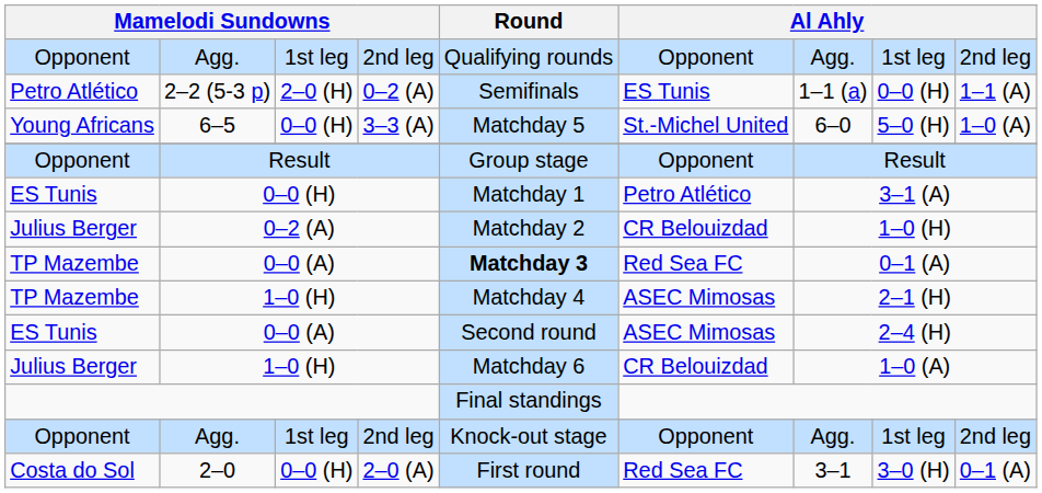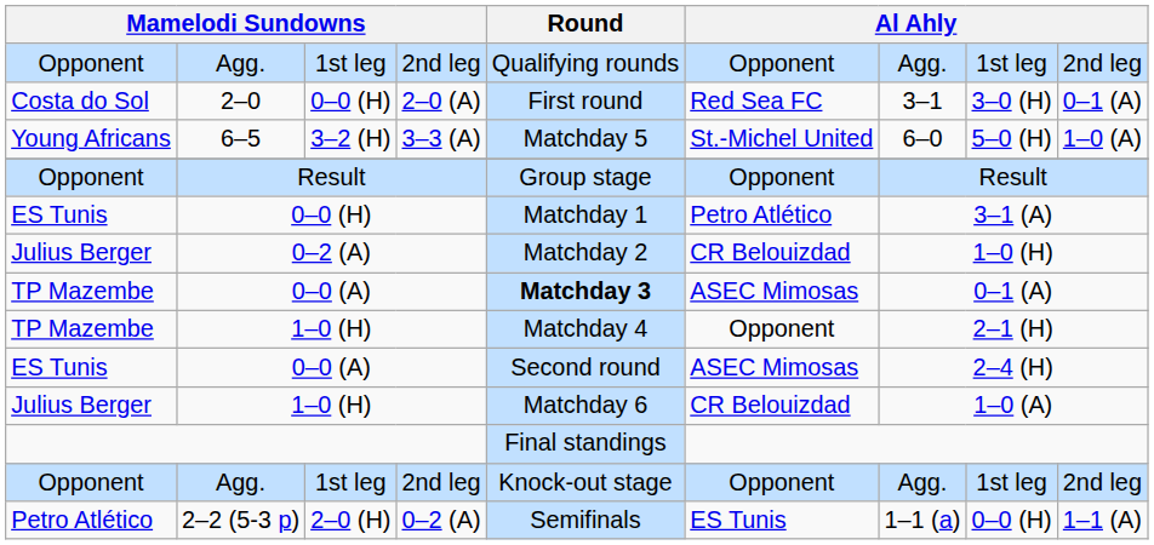 <table class="wikitable" style="text-align: center;">
 <tr>
 <th colspan=4> <a href='#'>Mamelodi Sundowns</a></th>
 <th>Round</th>
 <th colspan=4> <a href='#'>Al Ahly</a></th>
 </tr>
 <tr bgcolor=#c1e0ff>
 <td>Opponent</td>
 <td>Agg.</td>
 <td>1st leg</td>
 <td>2nd leg</td>
 <td>Qualifying rounds</td>
 <td>Opponent</td>
 <td>Agg.</td>
 <td>1st leg</td>
 <td>2nd leg</td>
 </tr>
 <tr>
-<td align=left> <a href='#'>Petro Atlético</a></td>
-<td>2–2 (5-3 <a href='#'>p</a>)</td>
-<td><a href='#'>2–0</a> (H)</td>
-<td><a href='#'>0–2</a> (A)</td>
-<td bgcolor=#c1e0ff>Semifinals</td>
-<td align=left> <a href='#'>ES Tunis</a></td>
-<td>1–1 (<a href='#'>a</a>)</td>
+<td align=left> <a href='#'>Costa do Sol</a></td>
+<td>2–0</td>
 <td><a href='#'>0–0</a> (H)</td>
-<td><a href='#'>1–1</a> (A)</td>
+<td><a href='#'>2–0</a> (A)</td>
+<td bgcolor=#c1e0ff>First round</td>
+<td align=left> <a href='#'>Red Sea FC</a></td>
+<td>3–1</td>
+<td><a href='#'>3–0</a> (H)</td>
+<td><a href='#'>0–1</a> (A)</td>
 </tr>
 <tr>
 <td align=left> <a href='#'>Young Africans</a></td>
 <td>6–5</td>
-<td><a href='#'>0–0</a> (H)</td>
+<td><a href='#'>3–2</a> (H)</td>
 <td><a href='#'>3–3</a> (A)</td>
 <td bgcolor=#c1e0ff>Matchday 5</td>
 <td align=left> <a href='#'>St.-Michel United</a></td>
 <td>6–0</td>
 <td><a href='#'>5–0</a> (H)</td>
 <td><a href='#'>1–0</a> (A)</td>
 </tr>
 <tr>
 </tr>
 <tr bgcolor=#c1e0ff>
 <td>Opponent</td>
 <td colspan=3>Result</td>
 <td>Group stage</td>
 <td>Opponent</td>
 <td colspan=3>Result</td>
 </tr>
 <tr>
 <td align=left> <a href='#'>ES Tunis</a></td>
 <td colspan=3><a href='#'>0–0</a> (H)</td>
 <td bgcolor=#c1e0ff>Matchday 1</td>
 <td align=left> <a href='#'>Petro Atlético</a></td>
 <td colspan=3><a href='#'>3–1</a> (A)</td>
 </tr>
 <tr>
 <td align=left> <a href='#'>Julius Berger</a></td>
 <td colspan=3><a href='#'>0–2</a> (A)</td>
 <td bgcolor=#c1e0ff>Matchday 2</td>
 <td align=left> <a href='#'>CR Belouizdad</a></td>
 <td colspan=3><a href='#'>1–0</a> (H)</td>
 </tr>
 <tr>
 <td align=left> <a href='#'>TP Mazembe</a></td>
 <td colspan=3><a href='#'>0–0</a> (A)</td>
 <td bgcolor=#c1e0ff><strong>Matchday 3</strong></td>
-<td align=left> <a href='#'>Red Sea FC</a></td>
+<td align=left> <a href='#'>ASEC Mimosas</a></td>
 <td colspan=3><a href='#'>0–1</a> (A)</td>
 </tr>
 <tr>
 <td align=left> <a href='#'>TP Mazembe</a></td>
 <td colspan=3><a href='#'>1–0</a> (H)</td>
 <td bgcolor=#c1e0ff>Matchday 4</td>
-<td align=left> <a href='#'>ASEC Mimosas</a></td>
+<td>Opponent</td>
 <td colspan=3><a href='#'>2–1</a> (H)</td>
 </tr>
 <tr>
 <td align=left> <a href='#'>ES Tunis</a></td>
 <td colspan=3><a href='#'>0–0</a> (A)</td>
 <td bgcolor=#c1e0ff>Second round</td>
 <td align=left> <a href='#'>ASEC Mimosas</a></td>
 <td colspan=3><a href='#'>2–4</a> (H)</td>
 </tr>
 <tr>
 <td align=left> <a href='#'>Julius Berger</a></td>
 <td colspan=3><a href='#'>1–0</a> (H)</td>
 <td bgcolor=#c1e0ff>Matchday 6</td>
 <td align=left> <a href='#'>CR Belouizdad</a></td>
 <td colspan=3><a href='#'>1–0</a> (A)</td>
 </tr>
 <tr>
 <td colspan=4 align=center valign=top><br></td>
 <td bgcolor=#c1e0ff>Final standings</td>
 <td colspan=4 align=center valign=top><br></td>
 </tr>
 <tr bgcolor=#c1e0ff>
 <td>Opponent</td>
 <td>Agg.</td>
 <td>1st leg</td>
 <td>2nd leg</td>
 <td>Knock-out stage</td>
 <td>Opponent</td>
 <td>Agg.</td>
 <td>1st leg</td>
 <td>2nd leg</td>
 </tr>
 <tr>
-<td align=left> <a href='#'>Costa do Sol</a></td>
-<td>2–0</td>
+<td align=left> <a href='#'>Petro Atlético</a></td>
+<td>2–2 (5-3 <a href='#'>p</a>)</td>
+<td><a href='#'>2–0</a> (H)</td>
+<td><a href='#'>0–2</a> (A)</td>
+<td bgcolor=#c1e0ff>Semifinals</td>
+<td align=left> <a href='#'>ES Tunis</a></td>
+<td>1–1 (<a href='#'>a</a>)</td>
 <td><a href='#'>0–0</a> (H)</td>
-<td><a href='#'>2–0</a> (A)</td>
-<td bgcolor=#c1e0ff>First round</td>
-<td align=left> <a href='#'>Red Sea FC</a></td>
-<td>3–1</td>
-<td><a href='#'>3–0</a> (H)</td>
-<td><a href='#'>0–1</a> (A)</td>
+<td><a href='#'>1–1</a> (A)</td>
 </tr>
 </table>
